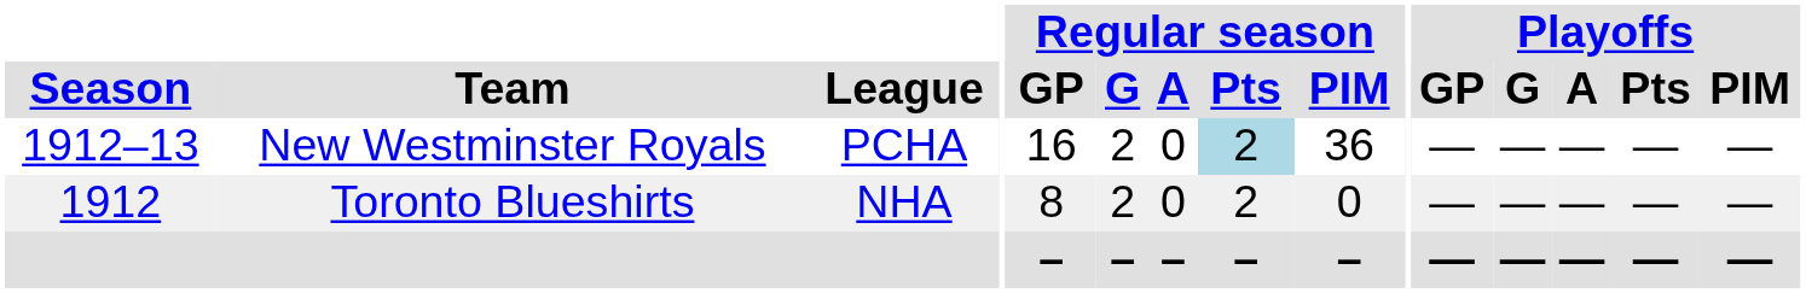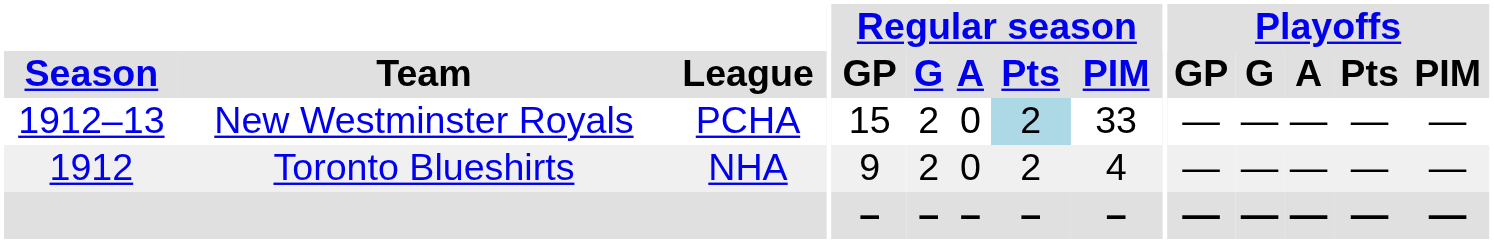 <table border="0" cellpadding="1" cellspacing="0" style="text-align:center; width:50%">
 <tr bgcolor="#e0e0e0">
 <th colspan="3" bgcolor="#ffffff"></th>
 <th rowspan="99" bgcolor="#ffffff"></th>
 <th colspan="5"><a href='#'>Regular season</a></th>
 <th rowspan="99" bgcolor="#ffffff"></th>
 <th colspan="5"><a href='#'>Playoffs</a></th>
 </tr>
 <tr bgcolor="#e0e0e0">
 <th><a href='#'>Season</a></th>
 <th>Team</th>
 <th>League</th>
 <th>GP</th>
 <th><a href='#'>G</a></th>
 <th><a href='#'>A</a></th>
 <th><a href='#'>Pts</a></th>
 <th><a href='#'>PIM</a></th>
 <th>GP</th>
 <th>G</th>
 <th>A</th>
 <th>Pts</th>
 <th>PIM</th>
 </tr>
 <tr ALIGN="center">
 <td><a href='#'>1912–13</a></td>
 <td><a href='#'>New Westminster Royals</a></td>
 <td><a href='#'>PCHA</a></td>
-<td>16</td>
+<td>15</td>
 <td>2</td>
 <td>0</td>
 <td style="background: lightblue;">2</td>
-<td>36</td>
+<td>33</td>
 <td>—</td>
 <td>—</td>
 <td>—</td>
 <td>—</td>
 <td>—</td>
 </tr>
 <tr ALIGN="center"  bgcolor="#f0f0f0">
 <td><a href='#'>1912</a></td>
 <td><a href='#'>Toronto Blueshirts</a></td>
 <td><a href='#'>NHA</a></td>
-<td>8</td>
+<td>9</td>
 <td>2</td>
 <td>0</td>
 <td>2</td>
-<td>0</td>
+<td>4</td>
 <td>—</td>
 <td>—</td>
 <td>—</td>
 <td>—</td>
 <td>—</td>
 </tr>
 <tr ALIGN="center" bgcolor="#e0e0e0">
 <th colspan="3"></th>
 <th>–</th>
 <th>–</th>
 <th>–</th>
 <th>–</th>
 <th>–</th>
 <th>—</th>
 <th>—</th>
 <th>—</th>
 <th>—</th>
 <th>—</th>
 </tr>
 </table>
